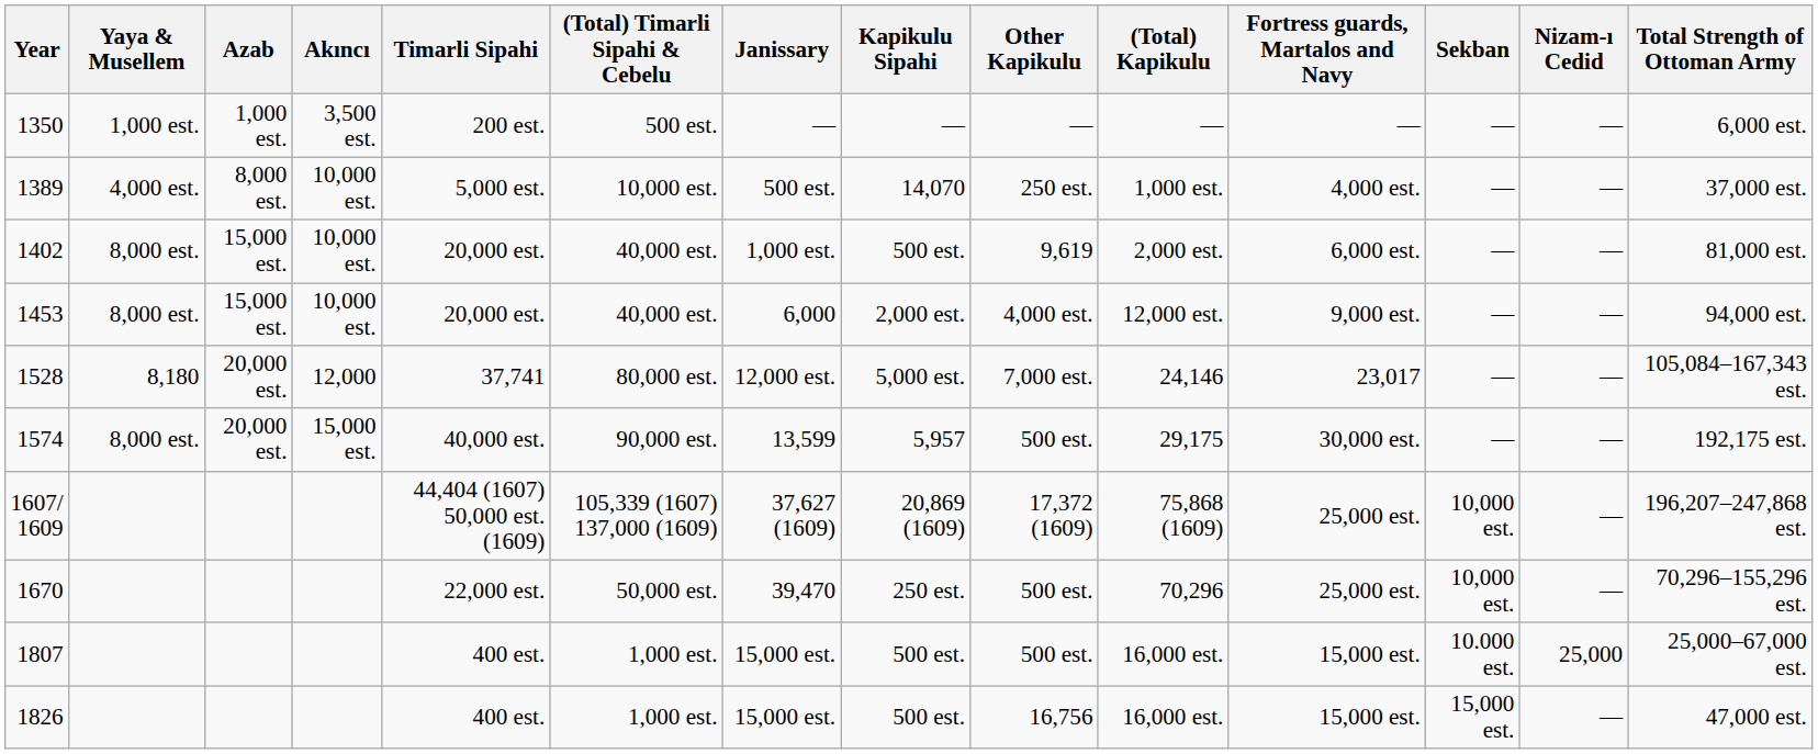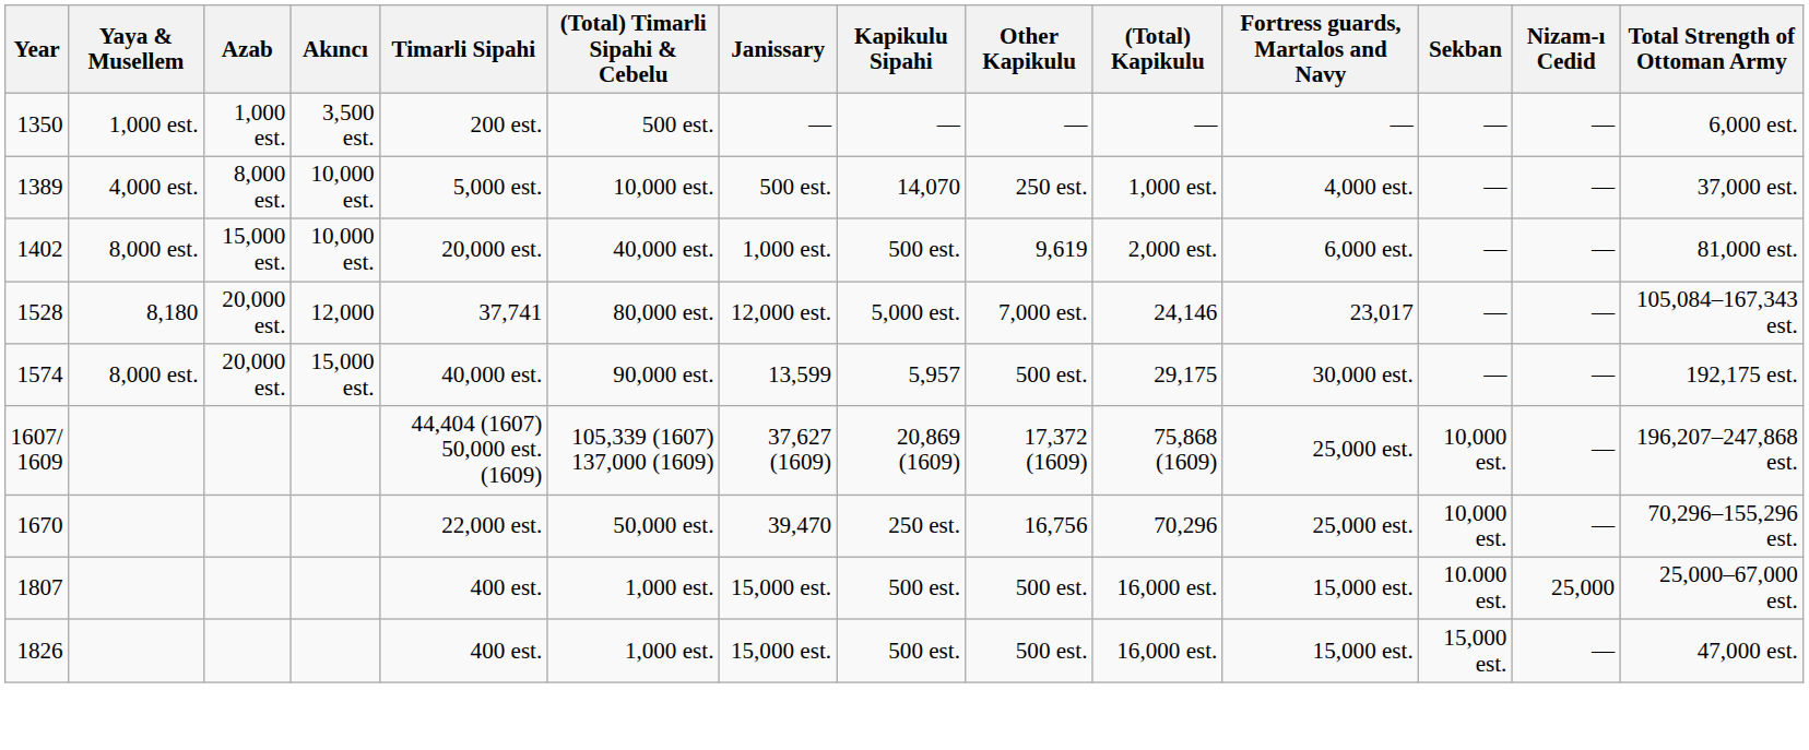 <table class="wikitable" style="text-align: right">
 <tr>
 <th>Year</th>
 <th>Yaya & Musellem</th>
 <th>Azab</th>
 <th>Akıncı</th>
 <th>Timarli Sipahi</th>
 <th>(Total) Timarli Sipahi & Cebelu</th>
 <th>Janissary</th>
 <th>Kapikulu Sipahi</th>
 <th>Other Kapikulu</th>
 <th>(Total) Kapikulu</th>
 <th>Fortress guards, Martalos and Navy</th>
 <th>Sekban</th>
 <th>Nizam-ı Cedid</th>
 <th>Total Strength of Ottoman Army</th>
 </tr>
 <tr>
 <td>1350</td>
 <td>1,000 est.</td>
 <td>1,000 est.</td>
 <td>3,500 est.</td>
 <td>200 est.</td>
 <td>500 est.</td>
 <td>—</td>
 <td>—</td>
 <td>—</td>
 <td>—</td>
 <td>—</td>
 <td>—</td>
 <td>—</td>
 <td>6,000 est.</td>
 </tr>
 <tr>
 <td>1389</td>
 <td>4,000 est.</td>
 <td>8,000 est.</td>
 <td>10,000 est.</td>
 <td>5,000 est.</td>
 <td>10,000 est.</td>
 <td>500 est.</td>
 <td>14,070</td>
 <td>250 est.</td>
 <td>1,000 est.</td>
 <td>4,000 est.</td>
 <td>—</td>
 <td>—</td>
 <td>37,000 est.</td>
 </tr>
 <tr>
 <td>1402</td>
 <td>8,000 est.</td>
 <td>15,000 est.</td>
 <td>10,000 est.</td>
 <td>20,000 est.</td>
 <td>40,000 est.</td>
 <td>1,000 est.</td>
 <td>500 est.</td>
 <td>9,619</td>
 <td>2,000 est.</td>
 <td>6,000 est.</td>
 <td>—</td>
 <td>—</td>
 <td>81,000 est.</td>
 </tr>
 <tr>
-<td>1453</td>
-<td>8,000 est.</td>
-<td>15,000 est.</td>
-<td>10,000 est.</td>
-<td>20,000 est.</td>
-<td>40,000 est.</td>
-<td>6,000</td>
-<td>2,000 est.</td>
-<td>4,000 est.</td>
-<td>12,000 est.</td>
-<td>9,000 est.</td>
-<td>—</td>
-<td>—</td>
-<td>94,000 est.</td>
-</tr>
-<tr>
 <td>1528</td>
 <td>8,180</td>
 <td>20,000 est.</td>
 <td>12,000</td>
 <td>37,741</td>
 <td>80,000 est.</td>
 <td>12,000 est.</td>
 <td>5,000 est.</td>
 <td>7,000 est.</td>
 <td>24,146</td>
 <td>23,017</td>
 <td>—</td>
 <td>—</td>
 <td>105,084–167,343 est.</td>
 </tr>
 <tr>
 <td>1574</td>
 <td>8,000 est.</td>
 <td>20,000 est.</td>
 <td>15,000 est.</td>
 <td>40,000 est.</td>
 <td>90,000 est.</td>
 <td>13,599</td>
 <td>5,957</td>
 <td>500 est.</td>
 <td>29,175</td>
 <td>30,000 est.</td>
 <td>—</td>
 <td>—</td>
 <td>192,175 est.</td>
 </tr>
 <tr>
 <td>1607/<br>1609</td>
 <td></td>
 <td></td>
 <td></td>
 <td>44,404 (1607) 50,000 est. (1609)</td>
 <td>105,339 (1607) 137,000 (1609)</td>
 <td>37,627 (1609)</td>
 <td>20,869 (1609)</td>
 <td>17,372 (1609)</td>
 <td>75,868 (1609)</td>
 <td>25,000 est.</td>
 <td>10,000 est.</td>
 <td>—</td>
 <td>196,207–247,868 est.</td>
 </tr>
 <tr>
 <td>1670</td>
 <td></td>
 <td></td>
 <td></td>
 <td>22,000 est.</td>
 <td>50,000 est.</td>
 <td>39,470</td>
 <td>250 est.</td>
-<td>500 est.</td>
+<td>16,756</td>
 <td>70,296</td>
 <td>25,000 est.</td>
 <td>10,000 est.</td>
 <td>—</td>
 <td>70,296–155,296 est.</td>
 </tr>
 <tr>
 <td>1807</td>
 <td></td>
 <td></td>
 <td></td>
 <td>400 est.</td>
 <td>1,000 est.</td>
 <td>15,000 est.</td>
 <td>500 est.</td>
 <td>500 est.</td>
 <td>16,000 est.</td>
 <td>15,000 est.</td>
 <td>10.000 est.</td>
 <td>25,000</td>
 <td>25,000–67,000 est.</td>
 </tr>
 <tr>
 <td>1826</td>
 <td></td>
 <td></td>
 <td></td>
 <td>400 est.</td>
 <td>1,000 est.</td>
 <td>15,000 est.</td>
 <td>500 est.</td>
-<td>16,756</td>
+<td>500 est.</td>
 <td>16,000 est.</td>
 <td>15,000 est.</td>
 <td>15,000 est.</td>
 <td>—</td>
 <td>47,000 est.</td>
 </tr>
 </table>
